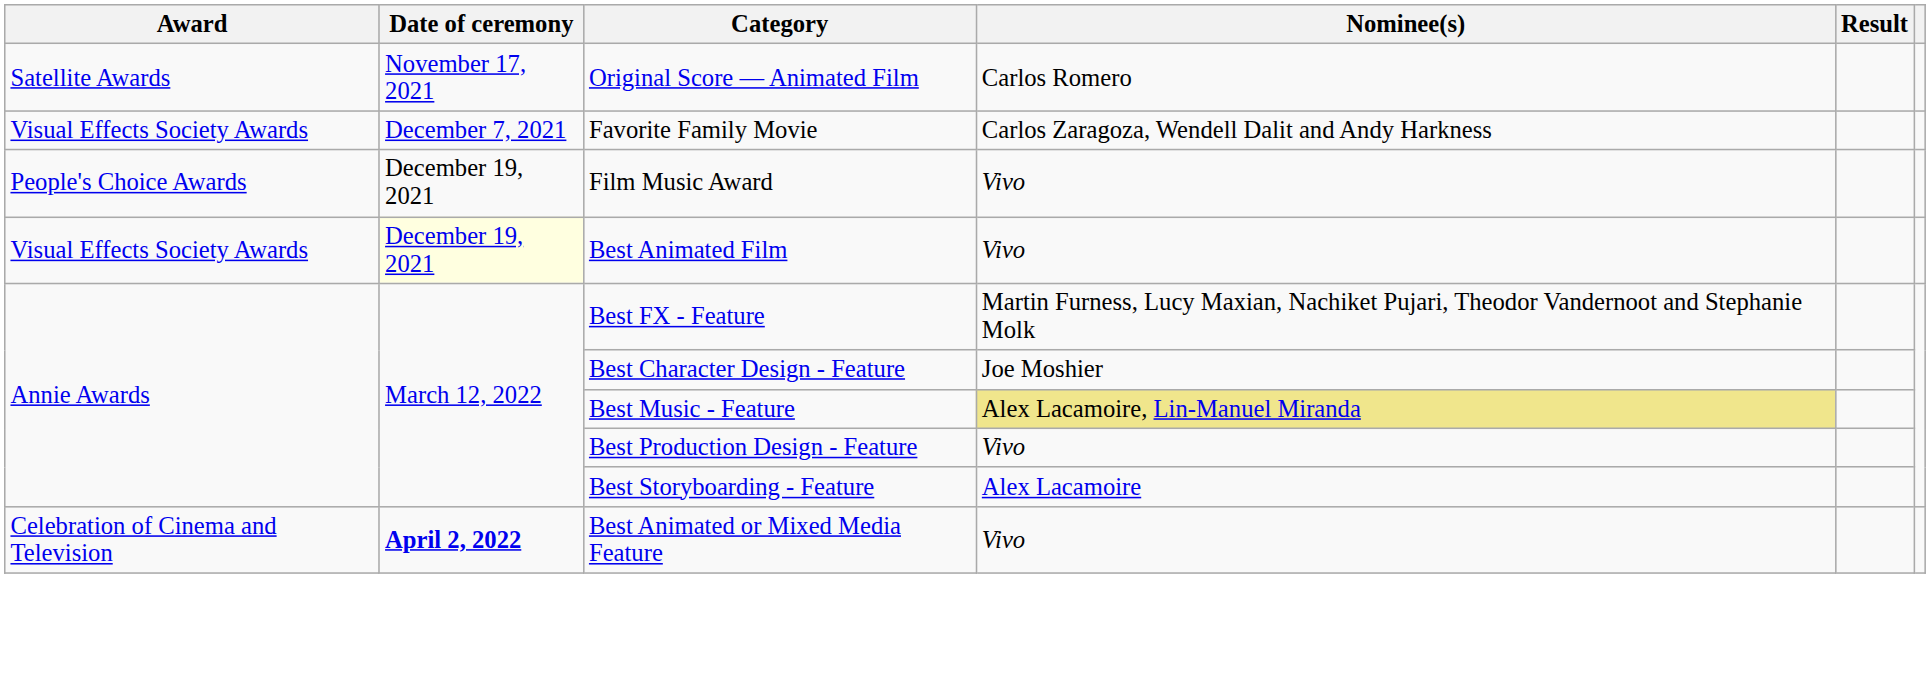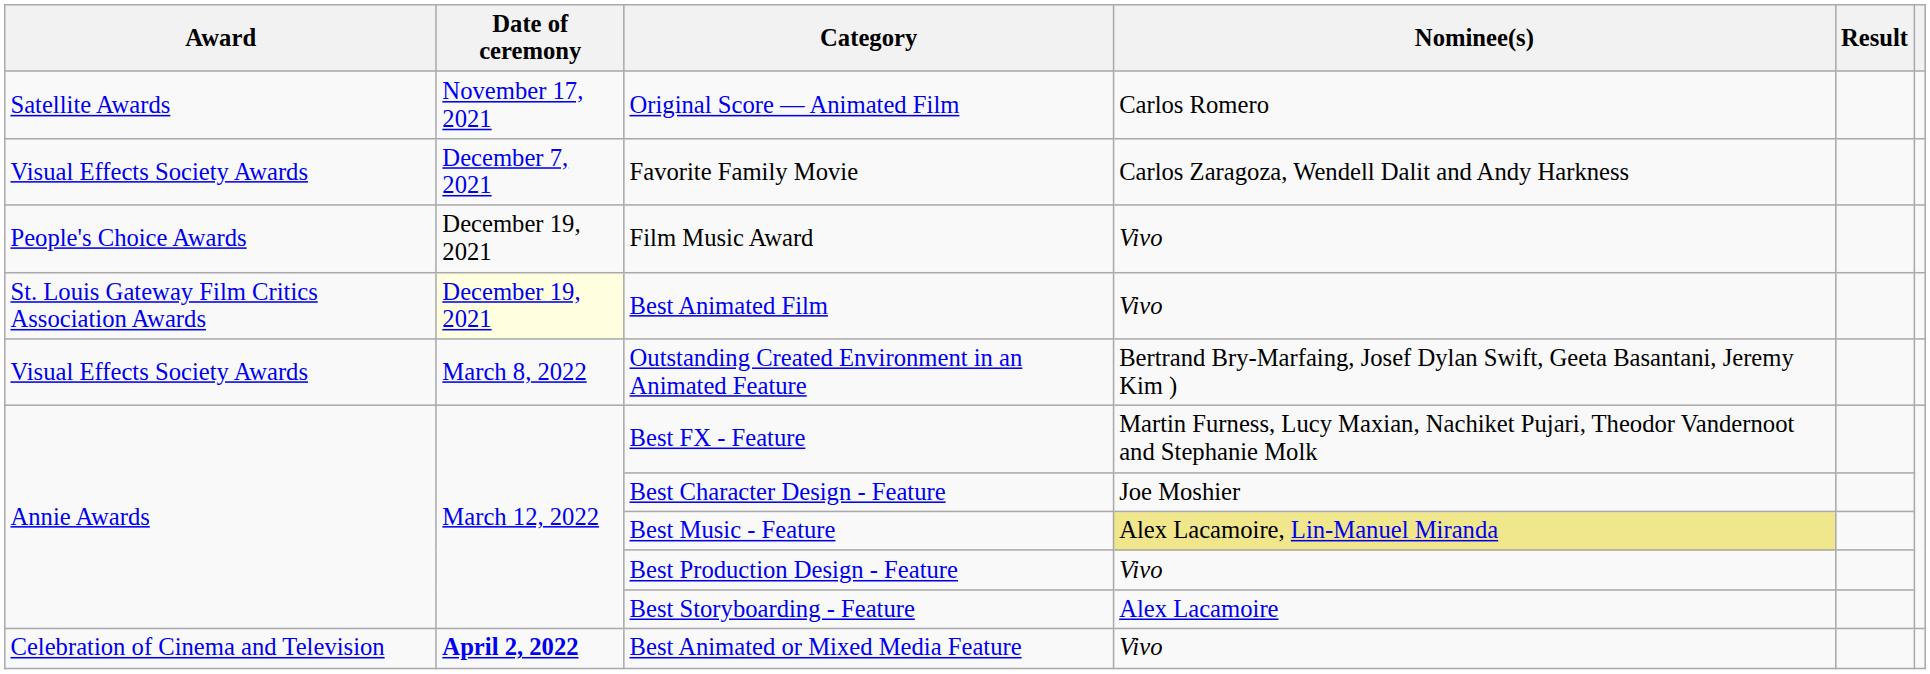 <table class="wikitable">
 <tr>
 <th>Award</th>
 <th>Date of ceremony</th>
 <th>Category</th>
 <th>Nominee(s)</th>
 <th>Result</th>
 <th></th>
 </tr>
 <tr>
 <td><a href='#'>Satellite Awards</a></td>
 <td><a href='#'>November 17, 2021</a></td>
 <td><a href='#'>Original Score — Animated Film</a></td>
 <td>Carlos Romero</td>
 <td></td>
 <td style="text-align:center;"></td>
 </tr>
 <tr>
 <td><a href='#'>Visual Effects Society Awards</a></td>
 <td><a href='#'>December 7, 2021</a></td>
 <td>Favorite Family Movie</td>
 <td>Carlos Zaragoza, Wendell Dalit and Andy Harkness</td>
 <td></td>
 <td style="text-align:center;"></td>
 </tr>
 <tr>
 <td><a href='#'>People's Choice Awards</a></td>
 <td>December 19, 2021</td>
 <td>Film Music Award</td>
 <td><em>Vivo</em></td>
 <td></td>
 <td style="text-align:center;"></td>
 </tr>
 <tr>
-<td><a href='#'>Visual Effects Society Awards</a></td>
+<td><a href='#'>St. Louis Gateway Film Critics Association Awards</a></td>
 <td style="background: lightyellow;"><a href='#'>December 19, 2021</a></td>
 <td><a href='#'>Best Animated Film</a></td>
 <td><em>Vivo</em></td>
+<td></td>
+<td style="text-align:center;"></td>
+</tr>
+<tr>
+<td><a href='#'>Visual Effects Society Awards</a></td>
+<td><a href='#'>March 8, 2022</a></td>
+<td><a href='#'>Outstanding Created Environment in an Animated Feature</a></td>
+<td>Bertrand Bry-Marfaing, Josef Dylan Swift, Geeta Basantani, Jeremy Kim )</td>
 <td></td>
 <td style="text-align:center;"></td>
 </tr>
 <tr>
 <td rowspan="5"><a href='#'>Annie Awards</a></td>
 <td rowspan="5"><a href='#'>March 12, 2022</a></td>
 <td><a href='#'>Best FX - Feature</a></td>
 <td>Martin Furness, Lucy Maxian, Nachiket Pujari, Theodor Vandernoot and Stephanie Molk</td>
 <td></td>
 <td rowspan="5" style="text-align:center;"></td>
 </tr>
 <tr>
 <td><a href='#'>Best Character Design - Feature</a></td>
 <td>Joe Moshier</td>
 <td></td>
 </tr>
 <tr>
 <td><a href='#'>Best Music - Feature</a></td>
 <td style="background: khaki;">Alex Lacamoire, <a href='#'>Lin-Manuel Miranda</a></td>
 <td></td>
 </tr>
 <tr>
 <td><a href='#'>Best Production Design - Feature</a></td>
 <td><em>Vivo</em></td>
 <td></td>
 </tr>
 <tr>
 <td><a href='#'>Best Storyboarding - Feature</a></td>
 <td><a href='#'>Alex Lacamoire</a></td>
 <td></td>
 </tr>
 <tr>
 <td><a href='#'>Celebration of Cinema and Television</a></td>
 <td><strong><a href='#'>April 2, 2022</a></strong></td>
 <td><a href='#'>Best Animated or Mixed Media Feature</a></td>
 <td><em>Vivo</em></td>
 <td></td>
 <td style="text-align:center;"></td>
 </tr>
 </table>
